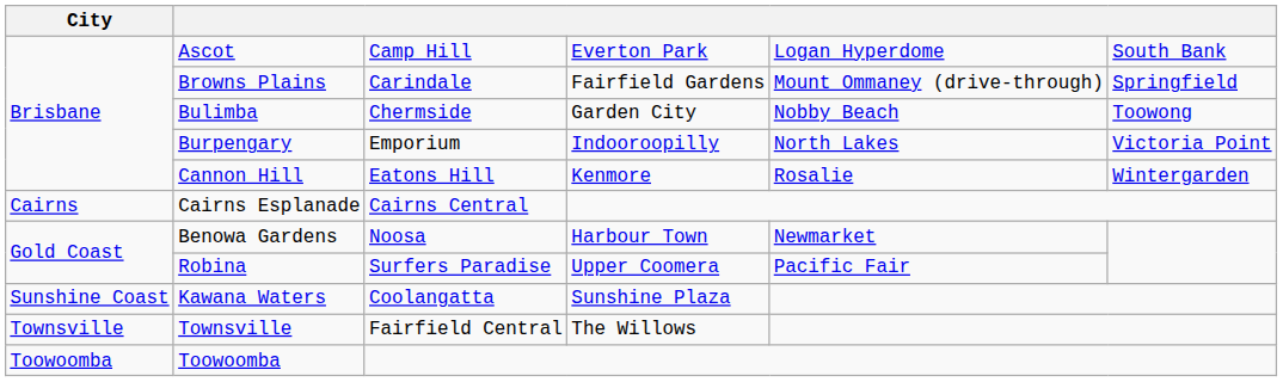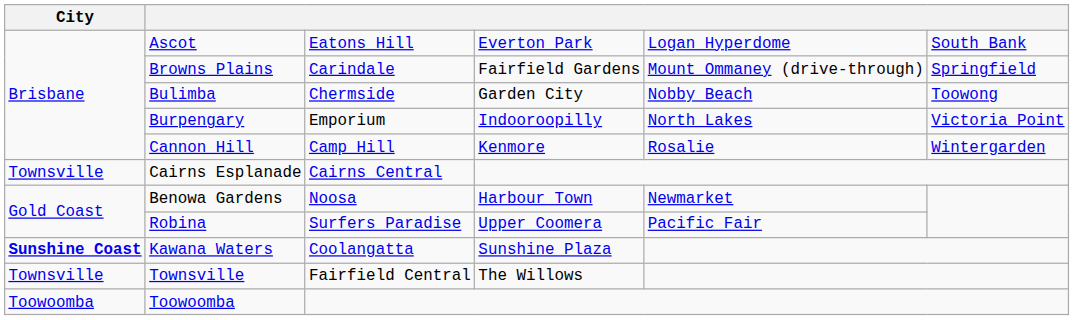 <table class="wikitable">
 <tr>
 <th>City</th>
 <th colspan="5"></th>
 </tr>
 <tr>
 <td rowspan="5"><a href='#'>Brisbane</a></td>
 <td><a href='#'>Ascot</a></td>
-<td><a href='#'>Camp Hill</a></td>
+<td><a href='#'>Eatons Hill</a></td>
 <td><a href='#'>Everton Park</a></td>
 <td><a href='#'>Logan Hyperdome</a></td>
 <td><a href='#'>South Bank</a></td>
 </tr>
 <tr>
 <td><a href='#'>Browns Plains</a></td>
 <td><a href='#'>Carindale</a></td>
 <td>Fairfield Gardens</td>
 <td><a href='#'>Mount Ommaney</a> (drive-through)</td>
 <td><a href='#'>Springfield</a></td>
 </tr>
 <tr>
 <td><a href='#'>Bulimba</a></td>
 <td><a href='#'>Chermside</a></td>
 <td>Garden City</td>
 <td><a href='#'>Nobby Beach</a></td>
 <td><a href='#'>Toowong</a></td>
 </tr>
 <tr>
 <td><a href='#'>Burpengary</a></td>
 <td>Emporium</td>
 <td><a href='#'>Indooroopilly</a></td>
 <td><a href='#'>North Lakes</a></td>
 <td><a href='#'>Victoria Point</a></td>
 </tr>
 <tr>
 <td><a href='#'>Cannon Hill</a></td>
-<td><a href='#'>Eatons Hill</a></td>
+<td><a href='#'>Camp Hill</a></td>
 <td><a href='#'>Kenmore</a></td>
 <td><a href='#'>Rosalie</a></td>
 <td><a href='#'>Wintergarden</a></td>
 </tr>
 <tr>
-<td><a href='#'>Cairns</a></td>
+<td><a href='#'>Townsville</a></td>
 <td>Cairns Esplanade</td>
 <td><a href='#'>Cairns Central</a></td>
 <td colspan="3"></td>
 </tr>
 <tr>
 <td rowspan="2"><a href='#'>Gold Coast</a></td>
 <td>Benowa Gardens</td>
 <td><a href='#'>Noosa</a></td>
 <td><a href='#'>Harbour Town</a></td>
 <td><a href='#'>Newmarket</a></td>
 <td rowspan="2"></td>
 </tr>
 <tr>
 <td><a href='#'>Robina</a></td>
 <td><a href='#'>Surfers Paradise</a></td>
 <td><a href='#'>Upper Coomera</a></td>
 <td><a href='#'>Pacific Fair</a></td>
 </tr>
 <tr>
-<td><a href='#'>Sunshine Coast</a></td>
+<td><strong><a href='#'>Sunshine Coast</a></strong></td>
 <td><a href='#'>Kawana Waters</a></td>
 <td><a href='#'>Coolangatta</a></td>
 <td><a href='#'>Sunshine Plaza</a></td>
 <td colspan="2"></td>
 </tr>
 <tr>
 <td><a href='#'>Townsville</a></td>
 <td><a href='#'>Townsville</a></td>
 <td>Fairfield Central</td>
 <td>The Willows</td>
 <td colspan="2"></td>
 </tr>
 <tr>
 <td><a href='#'>Toowoomba</a></td>
 <td><a href='#'>Toowoomba</a></td>
 <td colspan="4"></td>
 </tr>
 </table>
